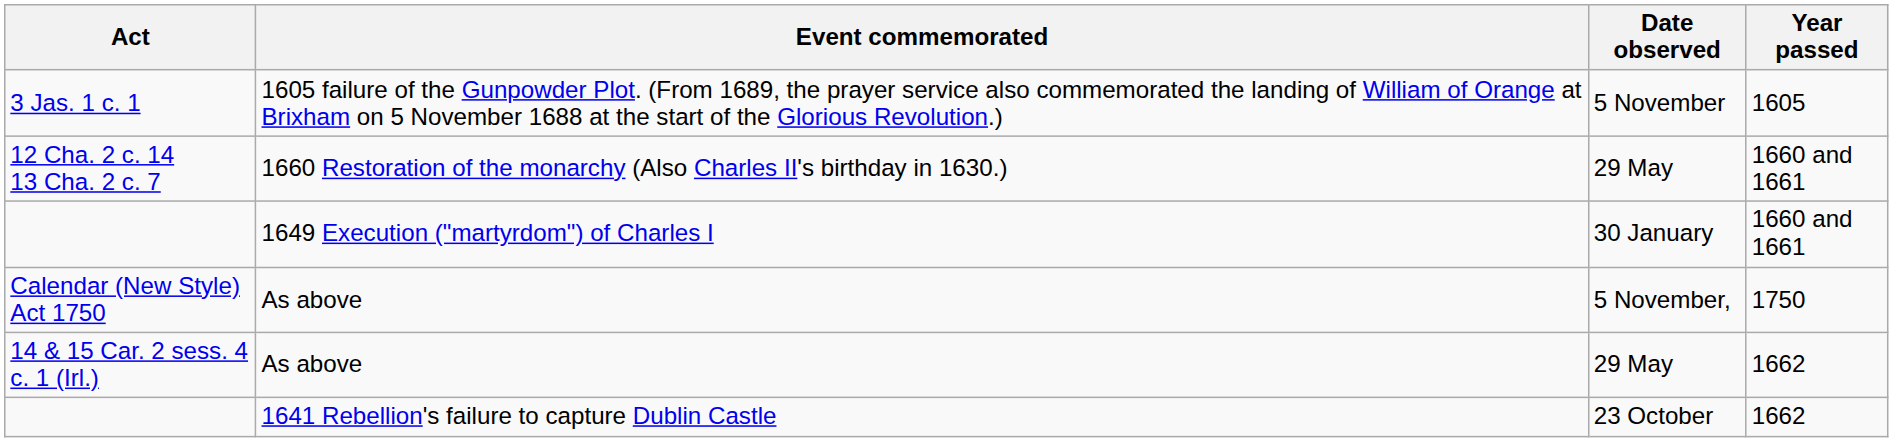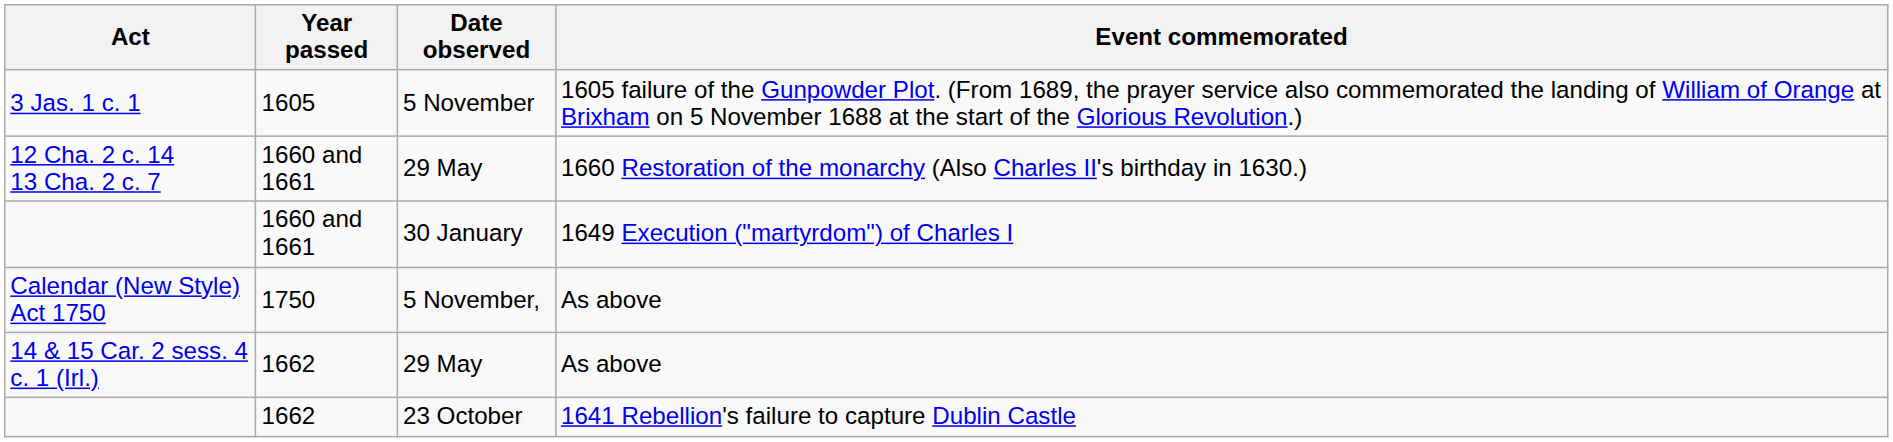 <table class="wikitable">
 <tr>
 <th>Act</th>
+<th>Year passed</th>
+<th>Date observed</th>
 <th>Event commemorated</th>
-<th>Date observed</th>
-<th>Year passed</th>
 </tr>
 <tr>
 <td><a href='#'>3 Jas. 1 c. 1</a></td>
+<td>1605</td>
+<td>5 November </td>
 <td>1605 failure of the <a href='#'>Gunpowder Plot</a>. (From 1689, the prayer service also commemorated the landing of <a href='#'>William of Orange</a> at <a href='#'>Brixham</a> on 5 November 1688 at the start of the <a href='#'>Glorious Revolution</a>.)</td>
-<td>5 November </td>
-<td>1605</td>
 </tr>
 <tr>
 <td><a href='#'>12 Cha. 2 c. 14</a> <br><a href='#'>13 Cha. 2 c. 7</a></td>
+<td>1660 and 1661</td>
+<td>29 May </td>
 <td>1660 <a href='#'>Restoration of the monarchy</a> (Also <a href='#'>Charles II</a>'s birthday in 1630.)</td>
-<td>29 May </td>
-<td>1660 and 1661</td>
 </tr>
 <tr>
 <td><br></td>
+<td>1660 and 1661</td>
+<td>30 January </td>
 <td>1649 <a href='#'>Execution ("martyrdom") of Charles I</a></td>
-<td>30 January </td>
-<td>1660 and 1661</td>
 </tr>
 <tr>
 <td><a href='#'>Calendar (New Style) Act 1750</a></td>
+<td>1750</td>
+<td>5 November,  </td>
 <td>As above</td>
-<td>5 November,  </td>
-<td>1750</td>
 </tr>
 <tr>
 <td><a href='#'>14 & 15 Car. 2 sess. 4 c. 1 (Irl.)</a></td>
+<td>1662</td>
+<td>29 May</td>
 <td>As above</td>
-<td>29 May</td>
-<td>1662</td>
 </tr>
 <tr>
 <td></td>
+<td>1662</td>
+<td>23 October</td>
 <td><a href='#'>1641 Rebellion</a>'s failure to capture <a href='#'>Dublin Castle</a></td>
-<td>23 October</td>
-<td>1662</td>
 </tr>
 </table>
